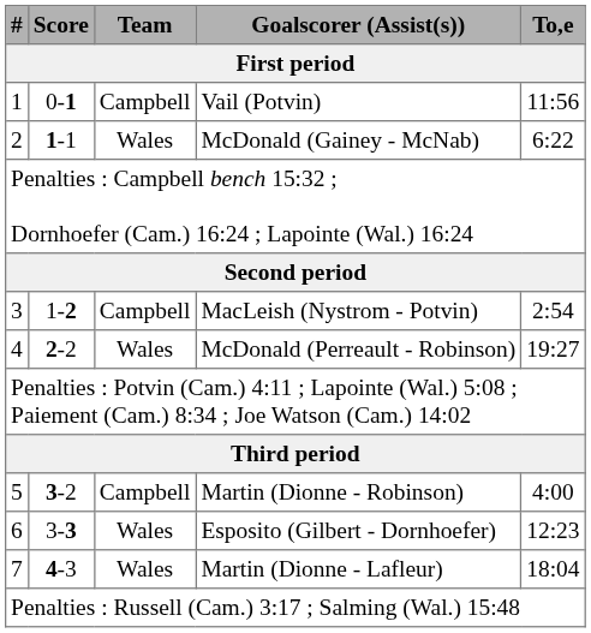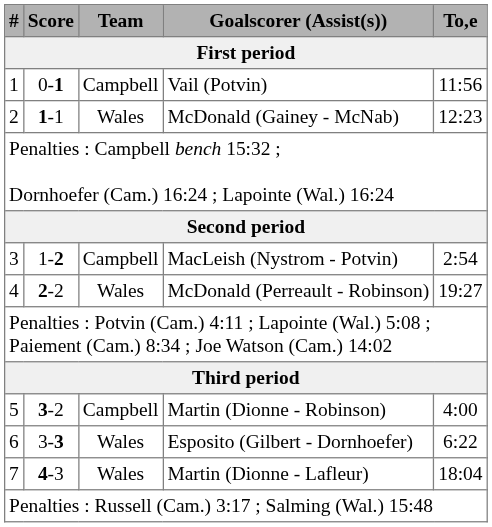 <table cellpadding="3" cellspacing="1" border="1" style="font-size: 95%; text-align: center; border: gray solid 1px; border-collapse: collapse;">
 <tr bgcolor="B2B2B2">
 <th>#</th>
 <th>Score</th>
 <th>Team</th>
 <th>Goalscorer (Assist(s))</th>
 <th>To,e</th>
 </tr>
 <tr bgcolor="f0f0f0">
 <th colspan="6">First period</th>
 </tr>
 <tr>
 <td>1</td>
 <td>0-<strong>1</strong></td>
 <td>Campbell</td>
 <td align="left">Vail (Potvin)</td>
 <td>11:56</td>
 </tr>
 <tr>
 <td>2</td>
 <td><strong>1</strong>-1</td>
 <td>Wales</td>
 <td align="left">McDonald (Gainey - McNab)</td>
-<td>6:22</td>
+<td>12:23</td>
 </tr>
 <tr>
 <td colspan="6" align="left">Penalties : Campbell <em>bench</em> 15:32 ;<br><br>Dornhoefer (Cam.)  16:24 ; Lapointe (Wal.)  16:24</td>
 </tr>
 <tr bgcolor="f0f0f0">
 <th colspan="6">Second period</th>
 </tr>
 <tr>
 <td>3</td>
 <td>1-<strong>2</strong></td>
 <td>Campbell</td>
 <td align="left">MacLeish (Nystrom - Potvin)</td>
 <td>2:54</td>
 </tr>
 <tr>
 <td>4</td>
 <td><strong>2</strong>-2</td>
 <td>Wales</td>
 <td align="left">McDonald (Perreault - Robinson)</td>
 <td>19:27</td>
 </tr>
 <tr>
 <td colspan="6" align="left">Penalties : Potvin (Cam.)  4:11 ; Lapointe (Wal.)  5:08 ;<br> Paiement (Cam.)  8:34 ; Joe Watson (Cam.)  14:02</td>
 </tr>
 <tr bgcolor="f0f0f0">
 <th colspan="6">Third period</th>
 </tr>
 <tr>
 <td>5</td>
 <td><strong>3</strong>-2</td>
 <td>Campbell</td>
 <td align="left">Martin (Dionne - Robinson)</td>
 <td>4:00</td>
 </tr>
 <tr>
 <td>6</td>
 <td>3-<strong>3</strong></td>
 <td>Wales</td>
 <td align="left">Esposito (Gilbert - Dornhoefer)</td>
-<td>12:23</td>
+<td>6:22</td>
 </tr>
 <tr>
 <td>7</td>
 <td><strong>4</strong>-3</td>
 <td>Wales</td>
 <td align="left">Martin (Dionne - Lafleur)</td>
 <td>18:04</td>
 </tr>
 <tr>
 <td colspan="6" align="left">Penalties : Russell (Cam.)  3:17 ; Salming (Wal.)  15:48</td>
 </tr>
 </table>
